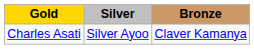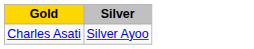 <table class="wikitable" style="text-align:left">
 <tr>
 <th scope=col style="background-color:gold;">Gold</th>
 <th scope=col style="background-color:silver;">Silver</th>
-<th scope=col style="background-color:#cc9966;">Bronze</th>
 </tr>
 <tr>
 <td><a href='#'>Charles Asati</a><br><em></em></td>
 <td><a href='#'>Silver Ayoo</a><br><em></em></td>
-<td><a href='#'>Claver Kamanya</a><br><em></em></td>
 </tr>
 </table>
